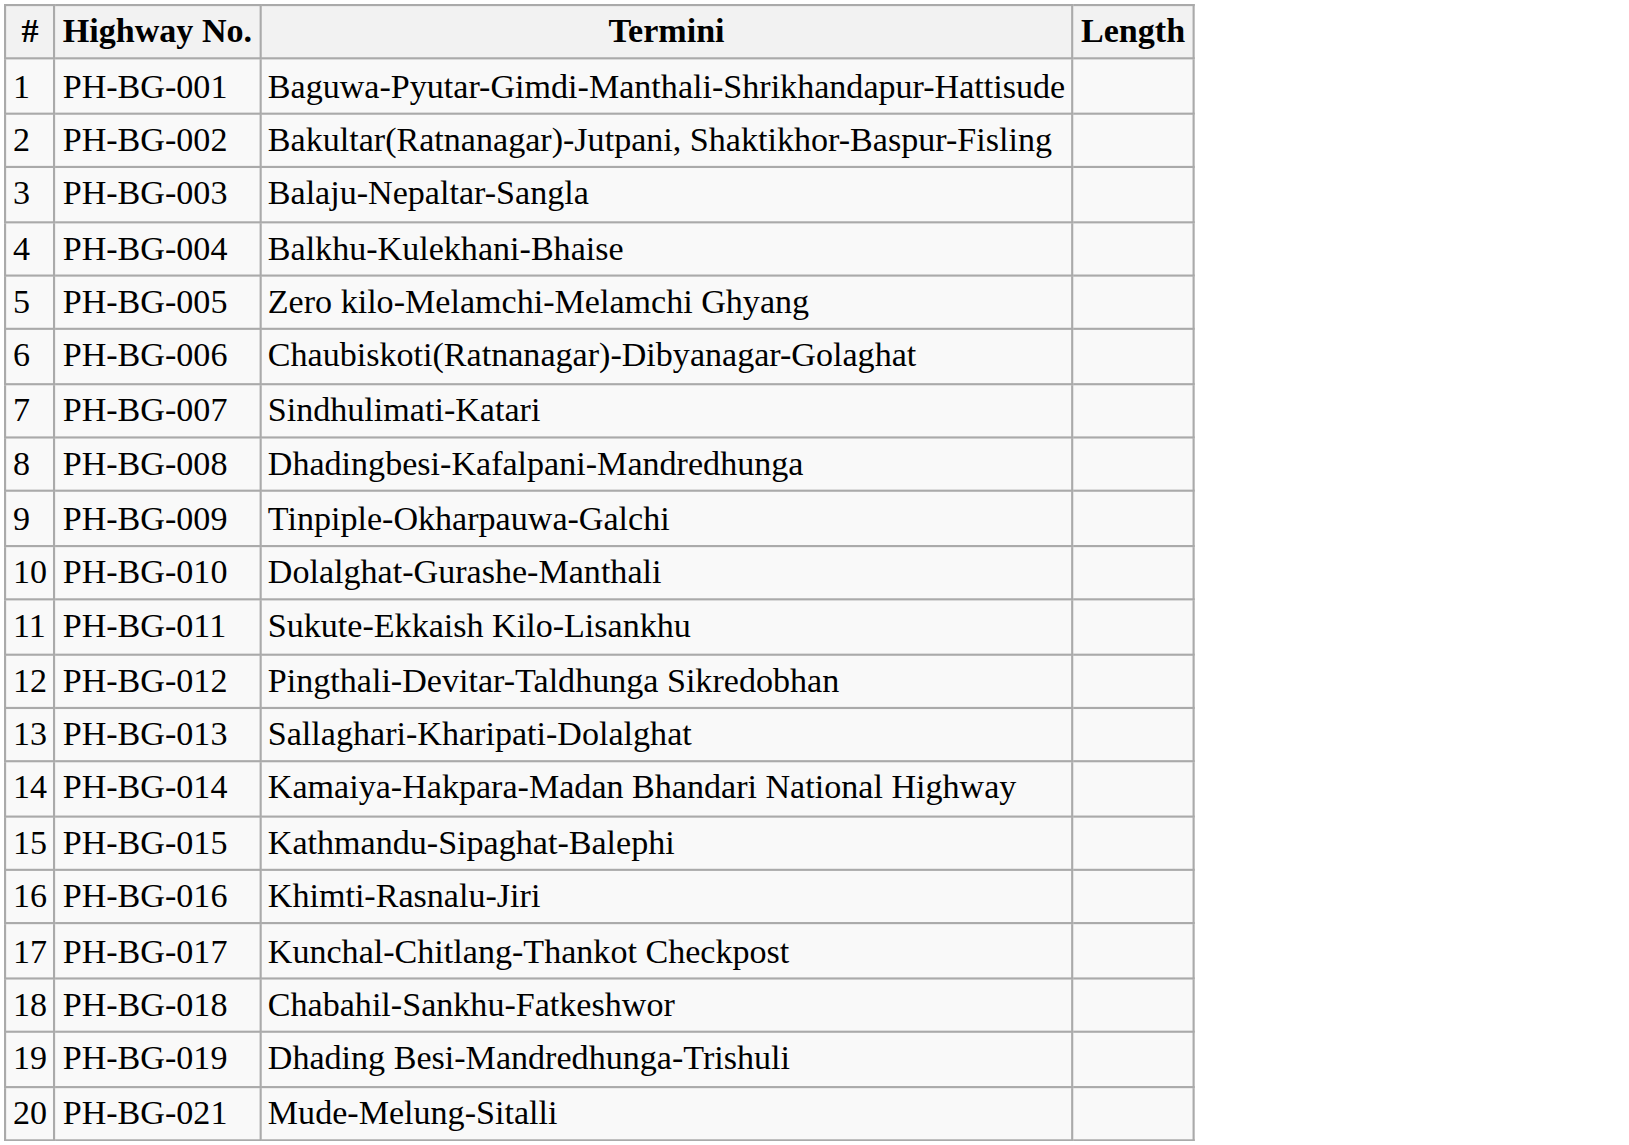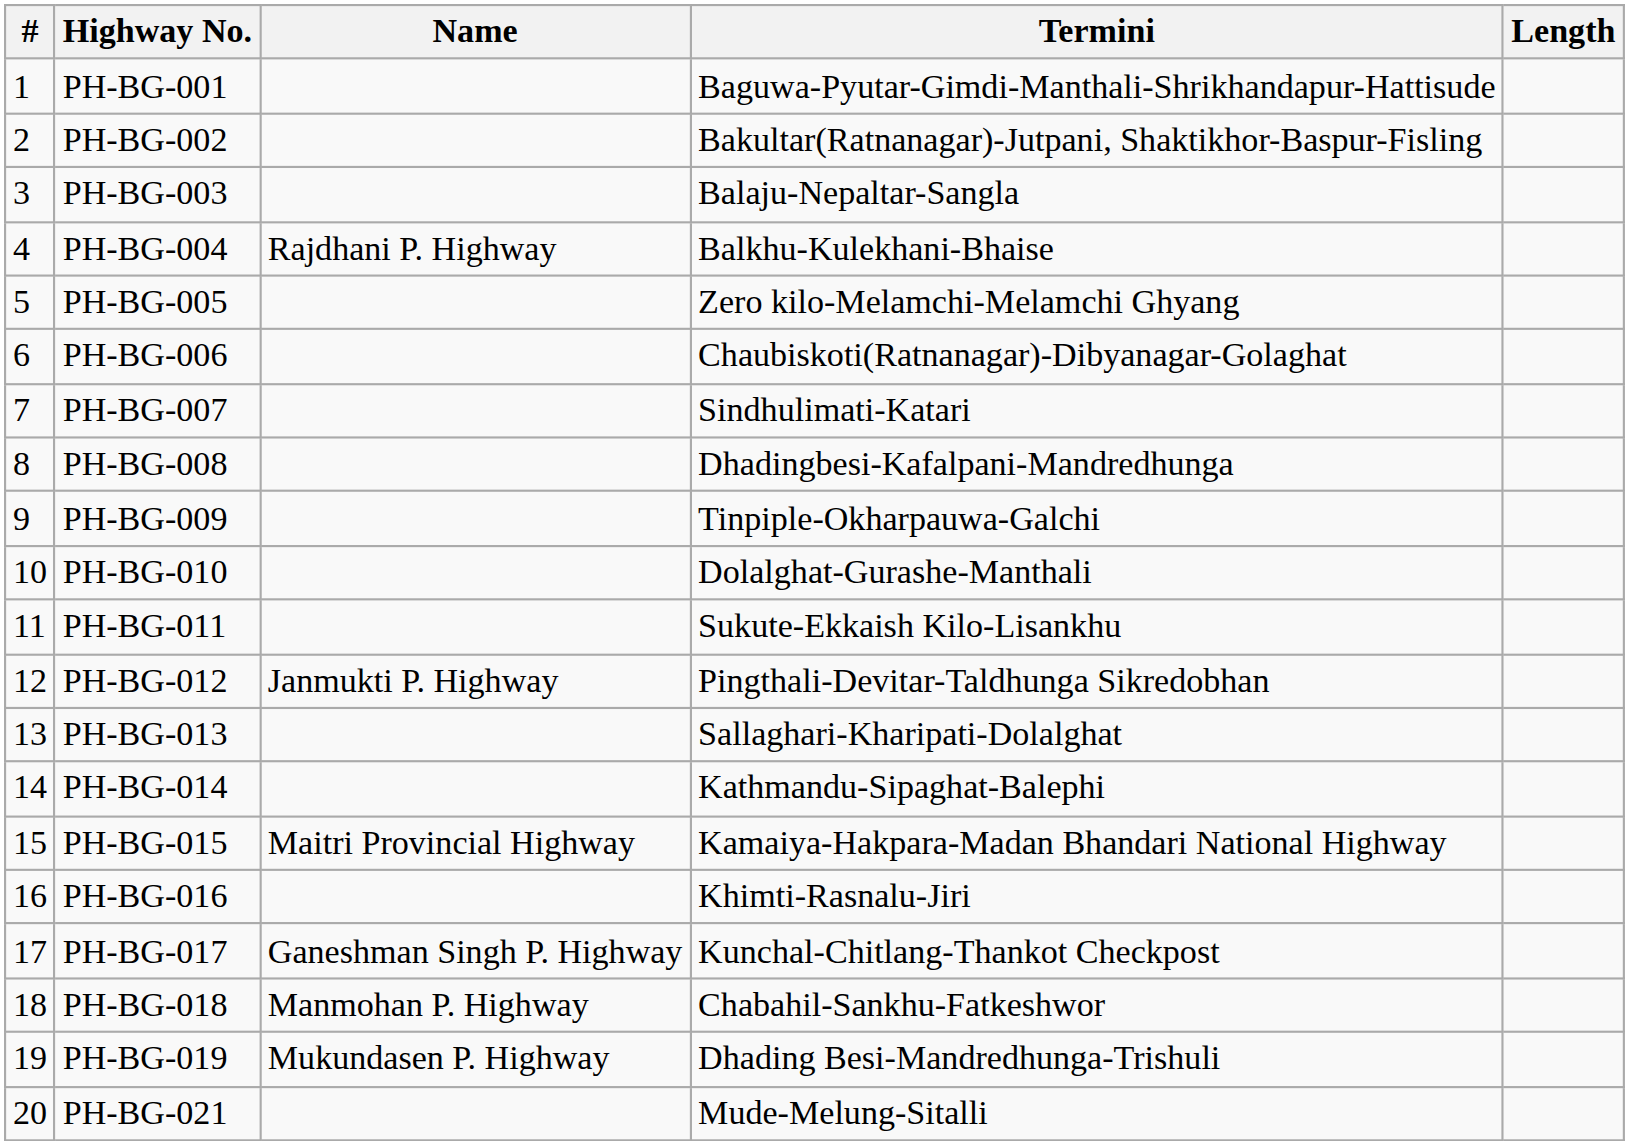 <table class="wikitable">
 <tr>
 <th>#</th>
 <th>Highway No.</th>
+<th>Name</th>
 <th>Termini</th>
 <th>Length</th>
 </tr>
 <tr>
 <td>1</td>
 <td>PH-BG-001</td>
+<td></td>
 <td>Baguwa-Pyutar-Gimdi-Manthali-Shrikhandapur-Hattisude</td>
 <td></td>
 </tr>
 <tr>
 <td>2</td>
 <td>PH-BG-002</td>
+<td></td>
 <td>Bakultar(Ratnanagar)-Jutpani, Shaktikhor-Baspur-Fisling</td>
 <td></td>
 </tr>
 <tr>
 <td>3</td>
 <td>PH-BG-003</td>
+<td></td>
 <td>Balaju-Nepaltar-Sangla</td>
 <td></td>
 </tr>
 <tr>
 <td>4</td>
 <td>PH-BG-004</td>
+<td>Rajdhani P. Highway</td>
 <td>Balkhu-Kulekhani-Bhaise</td>
 <td></td>
 </tr>
 <tr>
 <td>5</td>
 <td>PH-BG-005</td>
+<td></td>
 <td>Zero kilo-Melamchi-Melamchi Ghyang</td>
 <td></td>
 </tr>
 <tr>
 <td>6</td>
 <td>PH-BG-006</td>
+<td></td>
 <td>Chaubiskoti(Ratnanagar)-Dibyanagar-Golaghat</td>
 <td></td>
 </tr>
 <tr>
 <td>7</td>
 <td>PH-BG-007</td>
+<td></td>
 <td>Sindhulimati-Katari</td>
 <td></td>
 </tr>
 <tr>
 <td>8</td>
 <td>PH-BG-008</td>
+<td></td>
 <td>Dhadingbesi-Kafalpani-Mandredhunga</td>
 <td></td>
 </tr>
 <tr>
 <td>9</td>
 <td>PH-BG-009</td>
+<td></td>
 <td>Tinpiple-Okharpauwa-Galchi</td>
 <td></td>
 </tr>
 <tr>
 <td>10</td>
 <td>PH-BG-010</td>
+<td></td>
 <td>Dolalghat-Gurashe-Manthali</td>
 <td></td>
 </tr>
 <tr>
 <td>11</td>
 <td>PH-BG-011</td>
+<td></td>
 <td>Sukute-Ekkaish Kilo-Lisankhu</td>
 <td></td>
 </tr>
 <tr>
 <td>12</td>
 <td>PH-BG-012</td>
+<td>Janmukti P. Highway</td>
 <td>Pingthali-Devitar-Taldhunga Sikredobhan</td>
 <td></td>
 </tr>
 <tr>
 <td>13</td>
 <td>PH-BG-013</td>
+<td></td>
 <td>Sallaghari-Kharipati-Dolalghat</td>
 <td></td>
 </tr>
 <tr>
 <td>14</td>
 <td>PH-BG-014</td>
-<td>Kamaiya-Hakpara-Madan Bhandari National Highway</td>
+<td></td>
+<td>Kathmandu-Sipaghat-Balephi</td>
 <td></td>
 </tr>
 <tr>
 <td>15</td>
 <td>PH-BG-015</td>
-<td>Kathmandu-Sipaghat-Balephi</td>
+<td>Maitri Provincial Highway</td>
+<td>Kamaiya-Hakpara-Madan Bhandari National Highway</td>
 <td></td>
 </tr>
 <tr>
 <td>16</td>
 <td>PH-BG-016</td>
+<td></td>
 <td>Khimti-Rasnalu-Jiri</td>
 <td></td>
 </tr>
 <tr>
 <td>17</td>
 <td>PH-BG-017</td>
+<td>Ganeshman Singh P. Highway</td>
 <td>Kunchal-Chitlang-Thankot Checkpost</td>
 <td></td>
 </tr>
 <tr>
 <td>18</td>
 <td>PH-BG-018</td>
+<td>Manmohan P. Highway</td>
 <td>Chabahil-Sankhu-Fatkeshwor</td>
 <td></td>
 </tr>
 <tr>
 <td>19</td>
 <td>PH-BG-019</td>
+<td>Mukundasen P. Highway</td>
 <td>Dhading Besi-Mandredhunga-Trishuli</td>
 <td></td>
 </tr>
 <tr>
 <td>20</td>
 <td>PH-BG-021</td>
+<td></td>
 <td>Mude-Melung-Sitalli</td>
 <td></td>
 </tr>
 </table>
